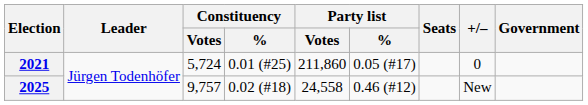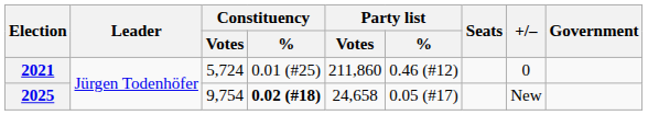 <table class="wikitable unsortable" style="text-align:center;">
 <tr>
 <th rowspan="2">Election</th>
 <th rowspan="2">Leader</th>
 <th colspan="2">Constituency</th>
 <th colspan="2">Party list</th>
 <th rowspan="2">Seats</th>
 <th rowspan="2">+/–</th>
 <th rowspan="2">Government</th>
 </tr>
 <tr>
 <th>Votes</th>
 <th>%</th>
 <th>Votes</th>
 <th>%</th>
 </tr>
 <tr>
 <th><a href='#'>2021</a></th>
 <td rowspan=2><a href='#'>Jürgen Todenhöfer</a></td>
 <td>5,724</td>
 <td>0.01 (#25)</td>
 <td>211,860</td>
-<td>0.05 (#17)</td>
+<td>0.46 (#12)</td>
 <td></td>
 <td> 0</td>
 <td></td>
 </tr>
 <tr>
 <th><a href='#'>2025</a></th>
-<td>9,757</td>
-<td>0.02 (#18)</td>
-<td>24,558</td>
-<td>0.46 (#12)</td>
+<td>9,754</td>
+<td><strong>0.02 (#18)</strong></td>
+<td>24,658</td>
+<td>0.05 (#17)</td>
 <td></td>
 <td>New</td>
 <td></td>
 </tr>
 </table>
